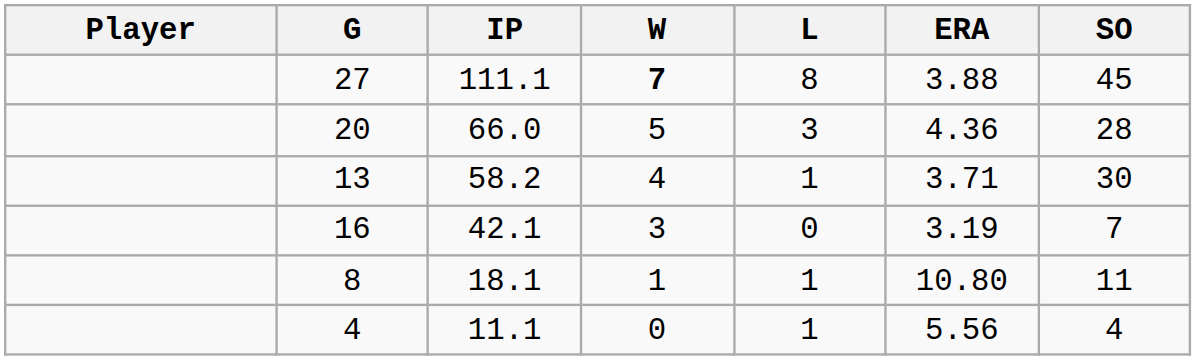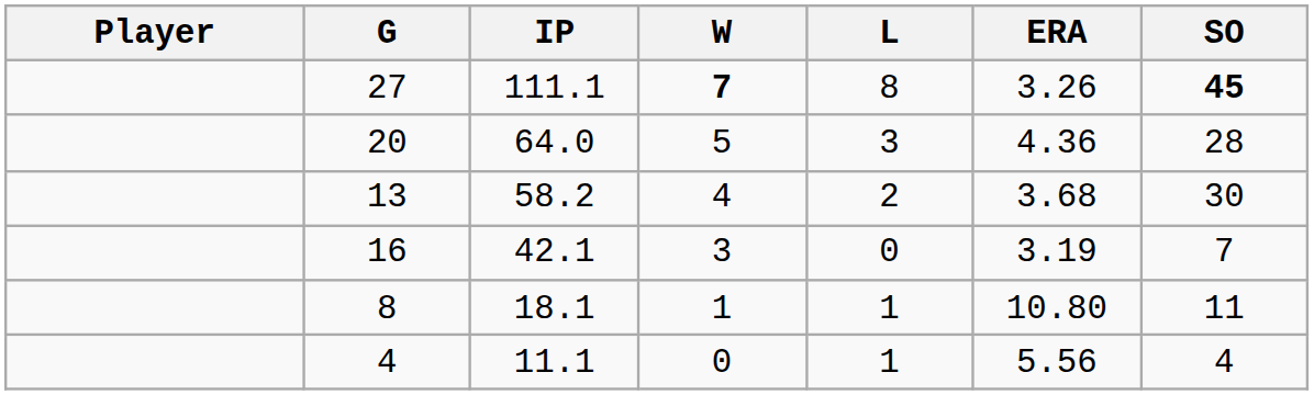 <table class="wikitable sortable">
 <tr>
 <th bgcolor="#DDDDFF" width="16%">Player</th>
 <th bgcolor="#DDDDFF" width="9%">G</th>
 <th bgcolor="#DDDDFF" width="9%">IP</th>
 <th bgcolor="#DDDDFF" width="9%">W</th>
 <th bgcolor="#DDDDFF" width="9%">L</th>
 <th bgcolor="#DDDDFF" width="9%">ERA</th>
 <th bgcolor="#DDDDFF" width="9%">SO</th>
 </tr>
 <tr align="center">
 <td></td>
 <td>27</td>
 <td>111.1</td>
 <td><strong>7</strong></td>
 <td>8</td>
-<td>3.88</td>
-<td>45</td>
+<td>3.26</td>
+<td><strong>45</strong></td>
 </tr>
 <tr align="center">
 <td></td>
 <td>20</td>
-<td>66.0</td>
+<td>64.0</td>
 <td>5</td>
 <td>3</td>
 <td>4.36</td>
 <td>28</td>
 </tr>
 <tr align="center">
 <td></td>
 <td>13</td>
 <td>58.2</td>
 <td>4</td>
-<td>1</td>
-<td>3.71</td>
+<td>2</td>
+<td>3.68</td>
 <td>30</td>
 </tr>
 <tr align="center">
 <td></td>
 <td>16</td>
 <td>42.1</td>
 <td>3</td>
 <td>0</td>
 <td>3.19</td>
 <td>7</td>
 </tr>
 <tr align="center">
 <td></td>
 <td>8</td>
 <td>18.1</td>
 <td>1</td>
 <td>1</td>
 <td>10.80</td>
 <td>11</td>
 </tr>
 <tr align="center">
 <td></td>
 <td>4</td>
 <td>11.1</td>
 <td>0</td>
 <td>1</td>
 <td>5.56</td>
 <td>4</td>
 </tr>
 </table>
